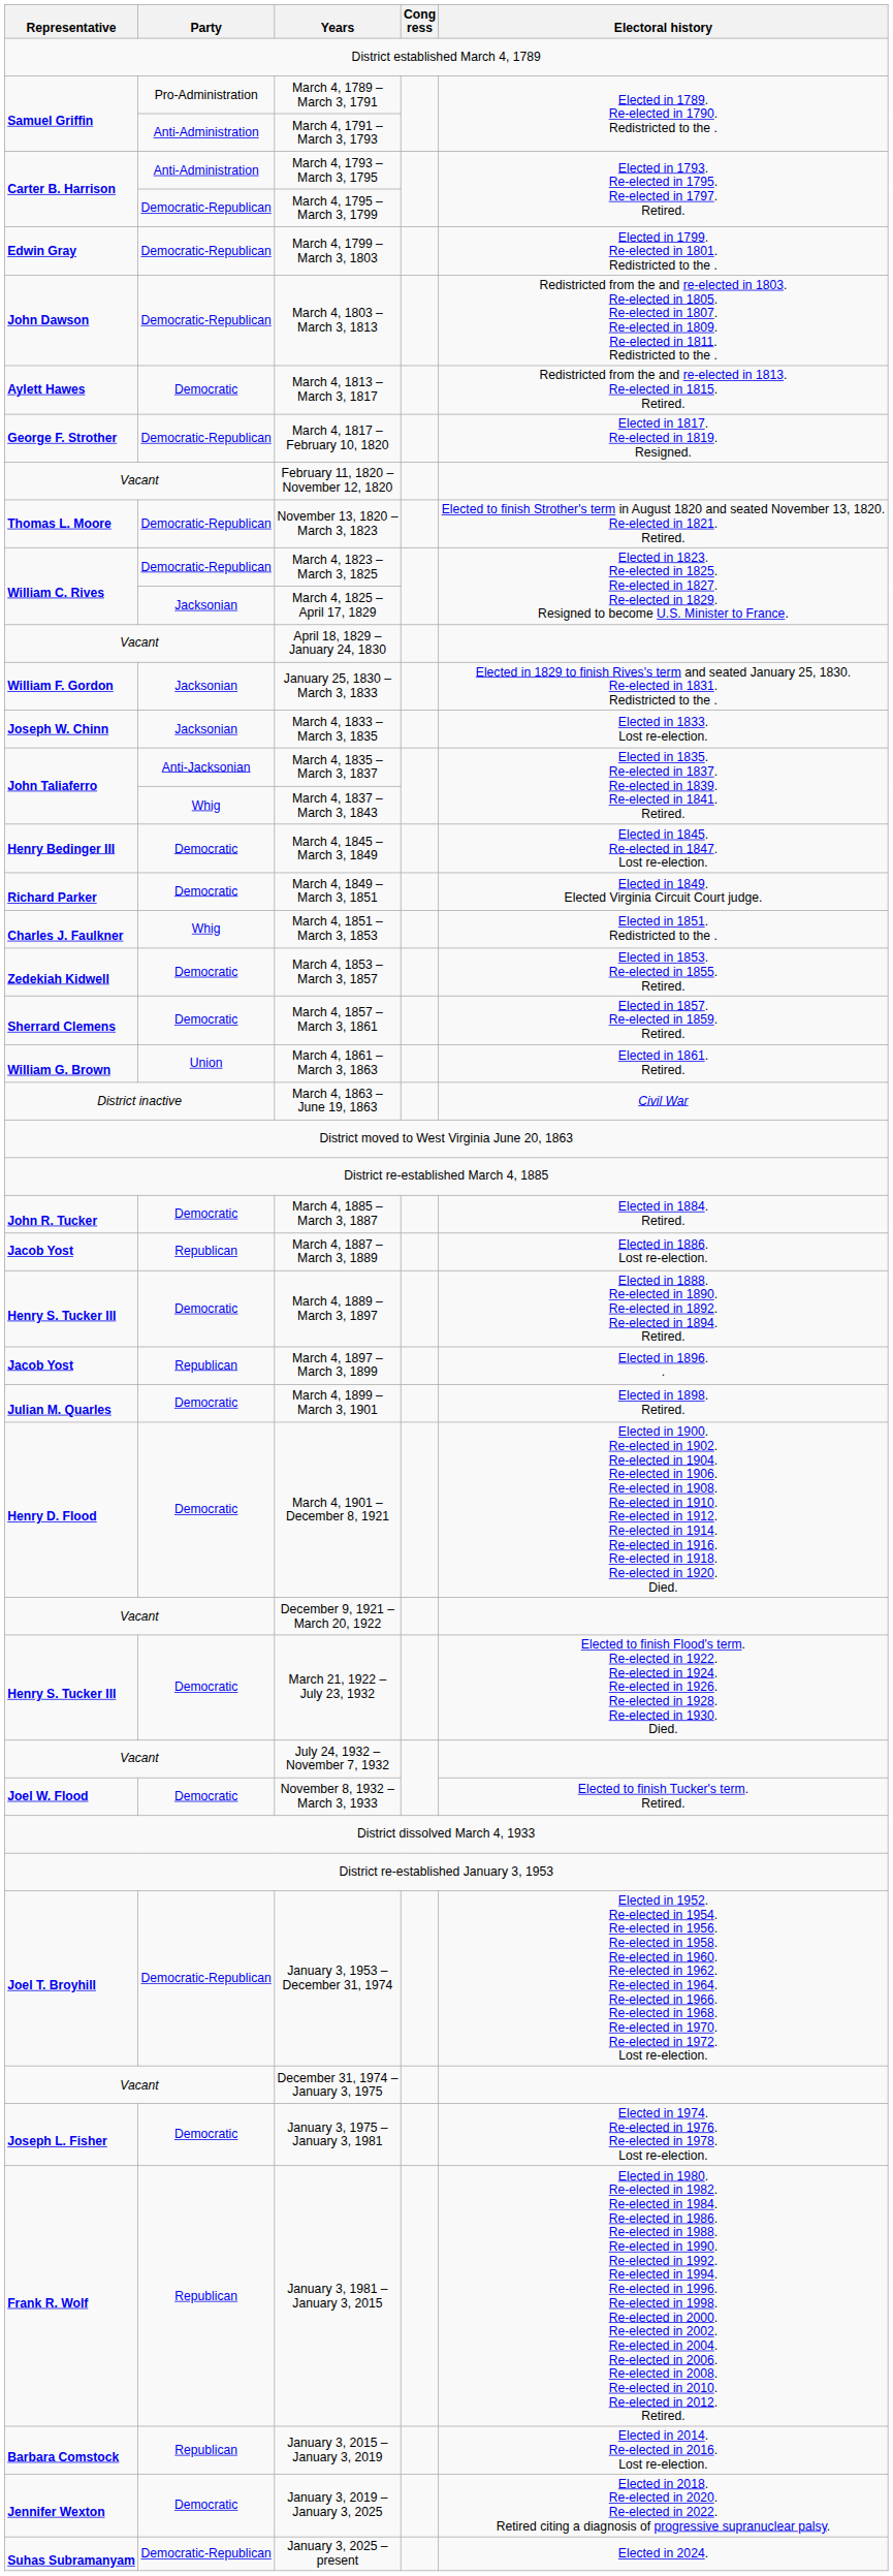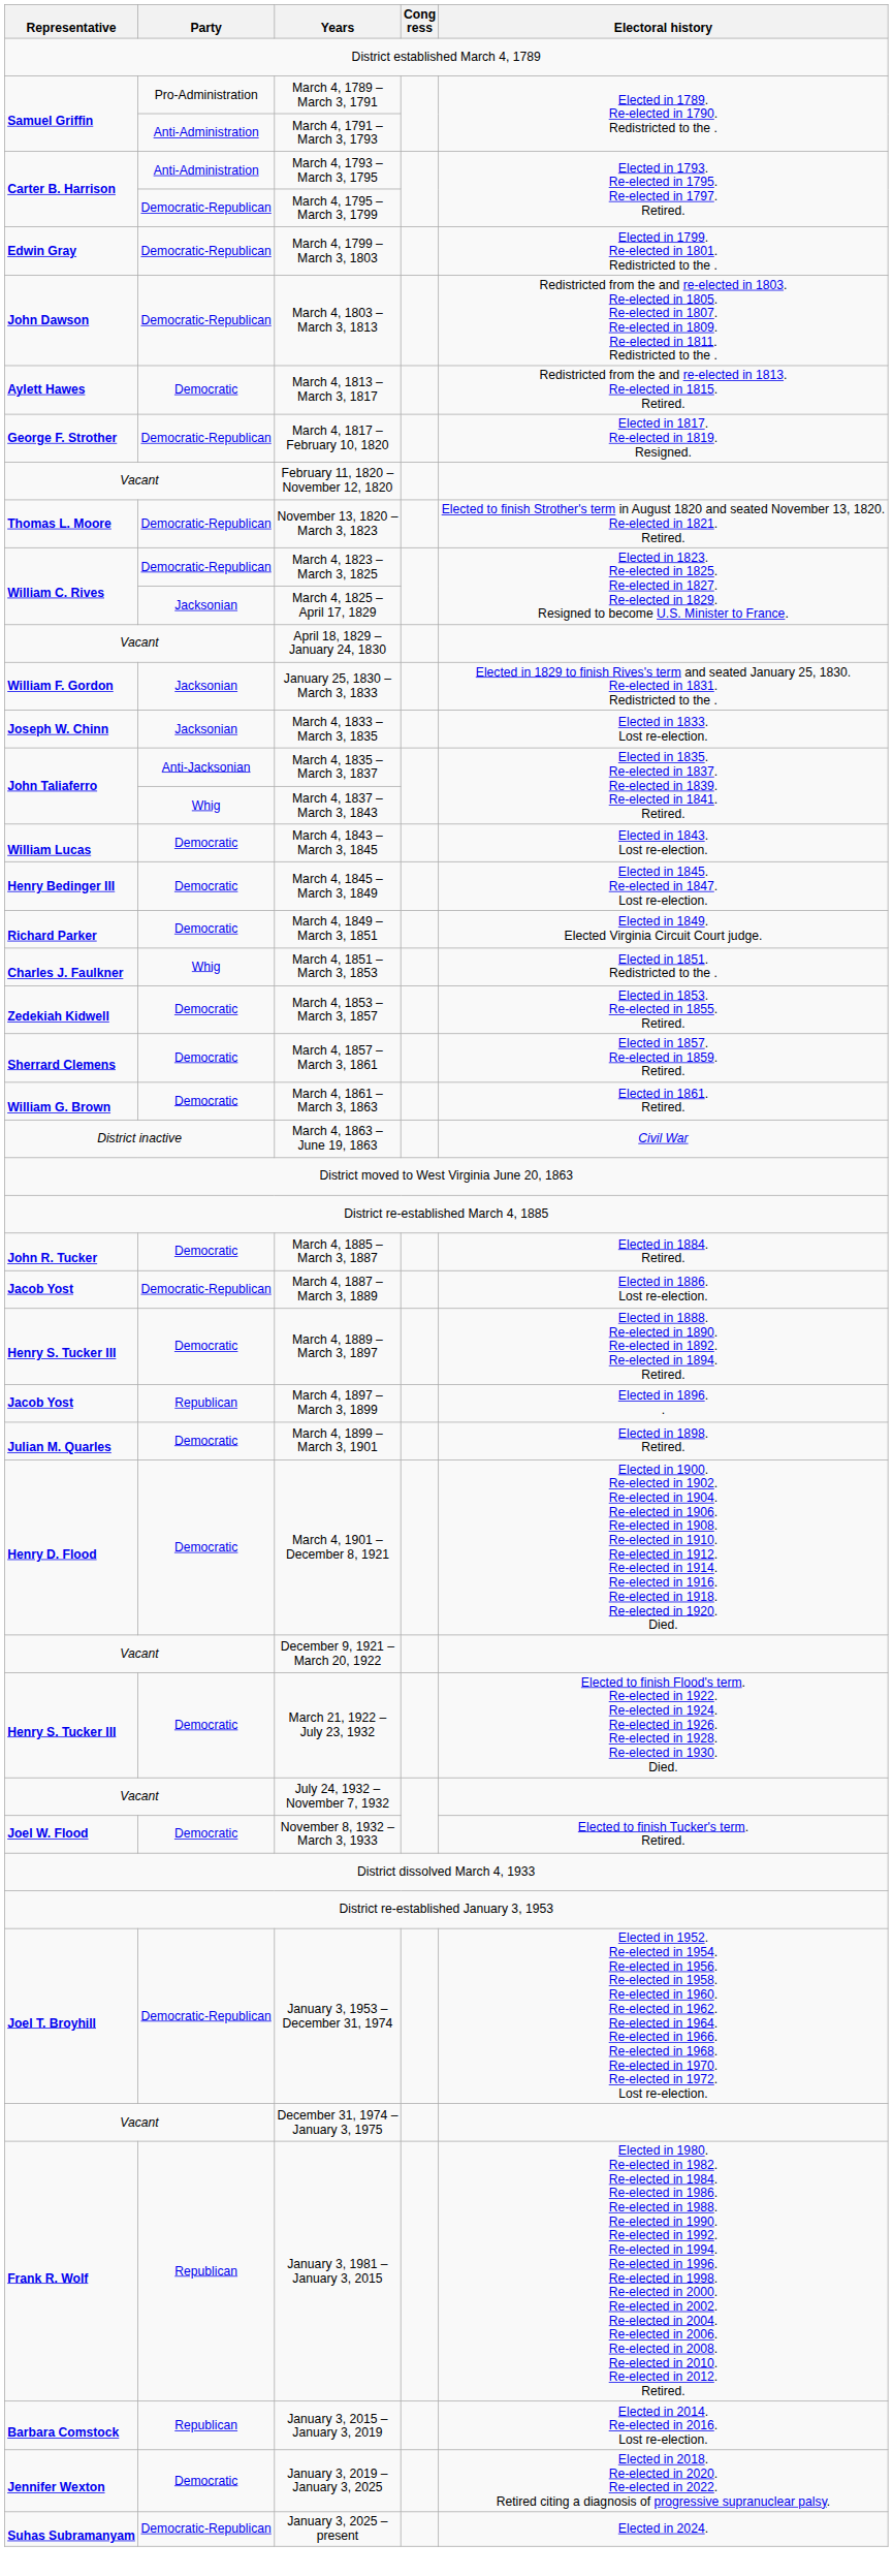 <table class=wikitable style="text-align:center">
 <tr valign=bottom>
 <th>Representative</th>
 <th>Party</th>
 <th>Years</th>
 <th>Cong<br>ress</th>
 <th>Electoral history</th>
 </tr>
 <tr style="height:3em">
 <td colspan=5>District established March 4, 1789</td>
 </tr>
 <tr style="height:3em">
 <td rowspan=2 align=left><br><strong><a href='#'>Samuel Griffin</a></strong><br></td>
 <td>Pro-Administration</td>
 <td nowrap>March 4, 1789 –<br>March 3, 1791</td>
 <td rowspan=2></td>
 <td rowspan=2><a href='#'>Elected in 1789</a>.<br><a href='#'>Re-elected in 1790</a>.<br>Redistricted to the .</td>
 </tr>
 <tr style="height:3em">
 <td><a href='#'>Anti-Administration</a></td>
 <td nowrap>March 4, 1791 –<br>March 3, 1793</td>
 </tr>
 <tr style="height:3em">
 <td rowspan=2 align=left><strong><a href='#'>Carter B. Harrison</a></strong><br></td>
 <td><a href='#'>Anti-Administration</a></td>
 <td nowrap>March 4, 1793 –<br>March 3, 1795</td>
 <td rowspan=2></td>
 <td rowspan=2><a href='#'>Elected in 1793</a>.<br><a href='#'>Re-elected in 1795</a>.<br><a href='#'>Re-elected in 1797</a>.<br>Retired.</td>
 </tr>
 <tr style="height:3em">
 <td><a href='#'>Democratic-Republican</a></td>
 <td nowrap>March 4, 1795 –<br>March 3, 1799</td>
 </tr>
 <tr style="height:3em">
 <td align=left><strong><a href='#'>Edwin Gray</a></strong></td>
 <td><a href='#'>Democratic-Republican</a></td>
 <td nowrap>March 4, 1799 –<br>March 3, 1803</td>
 <td></td>
 <td><a href='#'>Elected in 1799</a>.<br><a href='#'>Re-elected in 1801</a>.<br>Redistricted to the .</td>
 </tr>
 <tr style="height:3em">
 <td align=left><strong><a href='#'>John Dawson</a></strong></td>
 <td><a href='#'>Democratic-Republican</a></td>
 <td nowrap>March 4, 1803 –<br>March 3, 1813</td>
 <td></td>
 <td>Redistricted from the  and <a href='#'>re-elected in 1803</a>.<br><a href='#'>Re-elected in 1805</a>.<br><a href='#'>Re-elected in 1807</a>.<br><a href='#'>Re-elected in 1809</a>.<br><a href='#'>Re-elected in 1811</a>.<br>Redistricted to the .</td>
 </tr>
 <tr style="height:3em">
 <td align=left><strong><a href='#'>Aylett Hawes</a></strong><br></td>
 <td><a href='#'>Democratic</a></td>
 <td nowrap>March 4, 1813 –<br>March 3, 1817</td>
 <td></td>
 <td>Redistricted from the  and <a href='#'>re-elected in 1813</a>.<br><a href='#'>Re-elected in 1815</a>.<br>Retired.</td>
 </tr>
 <tr style="height:3em">
 <td align=left><strong><a href='#'>George F. Strother</a></strong><br></td>
 <td><a href='#'>Democratic-Republican</a></td>
 <td nowrap>March 4, 1817 –<br>February 10, 1820</td>
 <td></td>
 <td><a href='#'>Elected in 1817</a>.<br><a href='#'>Re-elected in 1819</a>.<br>Resigned.</td>
 </tr>
 <tr style="height:3em">
 <td colspan=2><em>Vacant</em></td>
 <td nowrap>February 11, 1820 –<br>November 12, 1820</td>
 <td></td>
 <td></td>
 </tr>
 <tr style="height:3em">
 <td align=left><strong><a href='#'>Thomas L. Moore</a></strong><br></td>
 <td><a href='#'>Democratic-Republican</a></td>
 <td nowrap>November 13, 1820 –<br>March 3, 1823</td>
 <td></td>
 <td><a href='#'>Elected to finish Strother's term</a> in August 1820 and seated November 13, 1820.<br><a href='#'>Re-elected in 1821</a>.<br>Retired.</td>
 </tr>
 <tr style="height:3em">
 <td rowspan=2 align=left><br><strong><a href='#'>William C. Rives</a></strong><br></td>
 <td><a href='#'>Democratic-Republican</a></td>
 <td nowrap>March 4, 1823 –<br>March 3, 1825</td>
 <td rowspan=2></td>
 <td rowspan=2><a href='#'>Elected in 1823</a>.<br><a href='#'>Re-elected in 1825</a>.<br><a href='#'>Re-elected in 1827</a>.<br><a href='#'>Re-elected in 1829</a>.<br>Resigned to become <a href='#'>U.S. Minister to France</a>.</td>
 </tr>
 <tr style="height:3em">
 <td><a href='#'>Jacksonian</a></td>
 <td nowrap>March 4, 1825 –<br>April 17, 1829</td>
 </tr>
 <tr style="height:3em">
 <td colspan=2><em>Vacant</em></td>
 <td nowrap>April 18, 1829 –<br>January 24, 1830</td>
 <td></td>
 <td></td>
 </tr>
 <tr style="height:3em">
 <td align=left><strong><a href='#'>William F. Gordon</a></strong><br></td>
 <td><a href='#'>Jacksonian</a></td>
 <td nowrap>January 25, 1830 –<br>March 3, 1833</td>
 <td></td>
 <td><a href='#'>Elected in 1829 to finish Rives's term</a> and seated January 25, 1830.<br><a href='#'>Re-elected in 1831</a>.<br>Redistricted to the .</td>
 </tr>
 <tr style="height:3em">
 <td align=left><strong><a href='#'>Joseph W. Chinn</a></strong><br></td>
 <td><a href='#'>Jacksonian</a></td>
 <td nowrap>March 4, 1833 –<br>March 3, 1835</td>
 <td></td>
 <td><a href='#'>Elected in 1833</a>.<br>Lost re-election.</td>
 </tr>
 <tr style="height:3em">
 <td rowspan=2 align=left><strong><a href='#'>John Taliaferro</a></strong><br></td>
 <td><a href='#'>Anti-Jacksonian</a></td>
 <td nowrap>March 4, 1835 –<br>March 3, 1837</td>
 <td rowspan=2></td>
 <td rowspan=2><a href='#'>Elected in 1835</a>.<br><a href='#'>Re-elected in 1837</a>.<br><a href='#'>Re-elected in 1839</a>.<br><a href='#'>Re-elected in 1841</a>.<br>Retired.</td>
 </tr>
 <tr style="height:3em">
 <td><a href='#'>Whig</a></td>
 <td nowrap>March 4, 1837 –<br>March 3, 1843</td>
 </tr>
 <tr style="height:3em">
+<td align=left><br><strong><a href='#'>William Lucas</a></strong><br></td>
+<td><a href='#'>Democratic</a></td>
+<td nowrap>March 4, 1843 –<br>March 3, 1845</td>
+<td></td>
+<td><a href='#'>Elected in 1843</a>.<br>Lost re-election.</td>
+</tr>
+<tr style="height:3em">
 <td align=left><strong><a href='#'>Henry Bedinger III</a></strong><br></td>
 <td><a href='#'>Democratic</a></td>
 <td nowrap>March 4, 1845 –<br>March 3, 1849</td>
 <td></td>
 <td><a href='#'>Elected in 1845</a>.<br><a href='#'>Re-elected in 1847</a>.<br>Lost re-election.</td>
 </tr>
 <tr style="height:3em">
 <td align=left><br><strong><a href='#'>Richard Parker</a></strong><br></td>
 <td><a href='#'>Democratic</a></td>
 <td nowrap>March 4, 1849 –<br>March 3, 1851</td>
 <td></td>
 <td><a href='#'>Elected in 1849</a>.<br>Elected Virginia Circuit Court judge.</td>
 </tr>
 <tr style="height:3em">
 <td align=left><br><strong><a href='#'>Charles J. Faulkner</a></strong><br></td>
 <td><a href='#'>Whig</a></td>
 <td nowrap>March 4, 1851 –<br>March 3, 1853</td>
 <td></td>
 <td><a href='#'>Elected in 1851</a>.<br>Redistricted to the .</td>
 </tr>
 <tr style="height:3em">
 <td align=left><br><strong><a href='#'>Zedekiah Kidwell</a></strong><br></td>
 <td><a href='#'>Democratic</a></td>
 <td nowrap>March 4, 1853 –<br>March 3, 1857</td>
 <td></td>
 <td><a href='#'>Elected in 1853</a>.<br><a href='#'>Re-elected in 1855</a>.<br>Retired.</td>
 </tr>
 <tr style="height:3em">
 <td align=left><br><strong><a href='#'>Sherrard Clemens</a></strong><br></td>
 <td><a href='#'>Democratic</a></td>
 <td nowrap>March 4, 1857 –<br>March 3, 1861</td>
 <td></td>
 <td><a href='#'>Elected in 1857</a>.<br><a href='#'>Re-elected in 1859</a>.<br>Retired.</td>
 </tr>
 <tr style="height:3em">
 <td align=left><br><strong><a href='#'>William G. Brown</a></strong><br></td>
-<td><a href='#'>Union</a></td>
+<td><a href='#'>Democratic</a></td>
 <td nowrap>March 4, 1861 –<br>March 3, 1863</td>
 <td></td>
 <td><a href='#'>Elected in 1861</a>.<br>Retired.</td>
 </tr>
 <tr style="height:3em">
 <td colspan=2><em>District inactive</em></td>
 <td nowrap>March 4, 1863 –<br>June 19, 1863</td>
 <td></td>
 <td><em><a href='#'>Civil War</a></em></td>
 </tr>
 <tr style="height:3em">
 <td colspan=5>District moved to West Virginia June 20, 1863</td>
 </tr>
 <tr style="height:3em">
 <td colspan=5>District re-established March 4, 1885</td>
 </tr>
 <tr style="height:3em">
 <td align=left><br><strong><a href='#'>John R. Tucker</a></strong><br></td>
 <td><a href='#'>Democratic</a></td>
 <td nowrap>March 4, 1885 –<br>March 3, 1887</td>
 <td></td>
 <td><a href='#'>Elected in 1884</a>.<br>Retired.</td>
 </tr>
 <tr style="height:3em">
 <td align=left><strong><a href='#'>Jacob Yost</a></strong><br></td>
-<td><a href='#'>Republican</a></td>
+<td><a href='#'>Democratic-Republican</a></td>
 <td nowrap>March 4, 1887 –<br>March 3, 1889</td>
 <td></td>
 <td><a href='#'>Elected in 1886</a>.<br>Lost re-election.</td>
 </tr>
 <tr style="height:3em">
 <td align=left><br><strong><a href='#'>Henry S. Tucker III</a></strong><br></td>
 <td><a href='#'>Democratic</a></td>
 <td nowrap>March 4, 1889 –<br>March 3, 1897</td>
 <td></td>
 <td><a href='#'>Elected in 1888</a>.<br><a href='#'>Re-elected in 1890</a>.<br><a href='#'>Re-elected in 1892</a>.<br><a href='#'>Re-elected in 1894</a>.<br>Retired.</td>
 </tr>
 <tr style="height:3em">
 <td align=left><strong><a href='#'>Jacob Yost</a></strong><br></td>
 <td><a href='#'>Republican</a></td>
 <td nowrap>March 4, 1897 –<br>March 3, 1899</td>
 <td></td>
 <td><a href='#'>Elected in 1896</a>.<br>.</td>
 </tr>
 <tr style="height:3em">
 <td align=left><br><strong><a href='#'>Julian M. Quarles</a></strong><br></td>
 <td><a href='#'>Democratic</a></td>
 <td nowrap>March 4, 1899 –<br>March 3, 1901</td>
 <td></td>
 <td><a href='#'>Elected in 1898</a>.<br>Retired.</td>
 </tr>
 <tr style="height:3em">
 <td align=left><br><strong><a href='#'>Henry D. Flood</a></strong><br></td>
 <td><a href='#'>Democratic</a></td>
 <td nowrap>March 4, 1901 –<br>December 8, 1921</td>
 <td></td>
 <td><a href='#'>Elected in 1900</a>.<br><a href='#'>Re-elected in 1902</a>.<br><a href='#'>Re-elected in 1904</a>.<br><a href='#'>Re-elected in 1906</a>.<br><a href='#'>Re-elected in 1908</a>.<br><a href='#'>Re-elected in 1910</a>.<br><a href='#'>Re-elected in 1912</a>.<br><a href='#'>Re-elected in 1914</a>.<br><a href='#'>Re-elected in 1916</a>.<br><a href='#'>Re-elected in 1918</a>.<br><a href='#'>Re-elected in 1920</a>.<br>Died.</td>
 </tr>
 <tr style="height:3em">
 <td colspan=2><em>Vacant</em></td>
 <td nowrap>December 9, 1921 –<br>March 20, 1922</td>
 <td></td>
 <td></td>
 </tr>
 <tr style="height:3em">
 <td align=left><br><strong><a href='#'>Henry S. Tucker III</a></strong><br></td>
 <td><a href='#'>Democratic</a></td>
 <td nowrap>March 21, 1922 –<br>July 23, 1932</td>
 <td></td>
 <td><a href='#'>Elected to finish Flood's term</a>.<br><a href='#'>Re-elected in 1922</a>.<br><a href='#'>Re-elected in 1924</a>.<br><a href='#'>Re-elected in 1926</a>.<br><a href='#'>Re-elected in 1928</a>.<br><a href='#'>Re-elected in 1930</a>.<br>Died.</td>
 </tr>
 <tr style="height:3em">
 <td colspan=2><em>Vacant</em></td>
 <td nowrap>July 24, 1932 –<br>November 7, 1932</td>
 <td rowspan=2></td>
 <td></td>
 </tr>
 <tr style="height:3em">
 <td align=left><strong><a href='#'>Joel W. Flood</a></strong><br></td>
 <td><a href='#'>Democratic</a></td>
 <td nowrap>November 8, 1932 –<br>March 3, 1933</td>
 <td><a href='#'>Elected to finish Tucker's term</a>.<br>Retired.</td>
 </tr>
 <tr style="height:3em">
 <td colspan=5>District dissolved March 4, 1933</td>
 </tr>
 <tr style="height:3em">
 <td colspan=5>District re-established January 3, 1953</td>
 </tr>
 <tr style="height:3em">
 <td align=left><br><strong><a href='#'>Joel T. Broyhill</a></strong><br></td>
 <td><a href='#'>Democratic-Republican</a></td>
 <td nowrap>January 3, 1953 –<br>December 31, 1974</td>
 <td></td>
 <td><a href='#'>Elected in 1952</a>.<br><a href='#'>Re-elected in 1954</a>.<br><a href='#'>Re-elected in 1956</a>.<br><a href='#'>Re-elected in 1958</a>.<br><a href='#'>Re-elected in 1960</a>.<br><a href='#'>Re-elected in 1962</a>.<br><a href='#'>Re-elected in 1964</a>.<br><a href='#'>Re-elected in 1966</a>.<br><a href='#'>Re-elected in 1968</a>.<br><a href='#'>Re-elected in 1970</a>.<br><a href='#'>Re-elected in 1972</a>.<br>Lost re-election.</td>
 </tr>
 <tr style="height:3em">
 <td colspan=2><em>Vacant</em></td>
 <td nowrap>December 31, 1974 –<br>January 3, 1975</td>
 <td></td>
 <td></td>
 </tr>
 <tr style="height:3em">
-<td align=left><br><strong><a href='#'>Joseph L. Fisher</a></strong><br></td>
-<td><a href='#'>Democratic</a></td>
-<td nowrap>January 3, 1975 –<br>January 3, 1981</td>
-<td></td>
-<td><a href='#'>Elected in 1974</a>.<br><a href='#'>Re-elected in 1976</a>.<br><a href='#'>Re-elected in 1978</a>.<br>Lost re-election.</td>
-</tr>
-<tr style="height:3em">
 <td align=left><br><strong><a href='#'>Frank R. Wolf</a></strong><br></td>
 <td><a href='#'>Republican</a></td>
 <td nowrap>January 3, 1981 –<br>January 3, 2015</td>
 <td></td>
 <td><a href='#'>Elected in 1980</a>.<br><a href='#'>Re-elected in 1982</a>.<br><a href='#'>Re-elected in 1984</a>.<br><a href='#'>Re-elected in 1986</a>.<br><a href='#'>Re-elected in 1988</a>.<br><a href='#'>Re-elected in 1990</a>.<br><a href='#'>Re-elected in 1992</a>.<br><a href='#'>Re-elected in 1994</a>.<br><a href='#'>Re-elected in 1996</a>.<br><a href='#'>Re-elected in 1998</a>.<br><a href='#'>Re-elected in 2000</a>.<br><a href='#'>Re-elected in 2002</a>.<br><a href='#'>Re-elected in 2004</a>.<br><a href='#'>Re-elected in 2006</a>.<br><a href='#'>Re-elected in 2008</a>.<br><a href='#'>Re-elected in 2010</a>.<br><a href='#'>Re-elected in 2012</a>.<br>Retired.</td>
 </tr>
 <tr style="height:3em">
 <td align=left><br><strong><a href='#'>Barbara Comstock</a></strong><br></td>
 <td><a href='#'>Republican</a></td>
 <td nowrap>January 3, 2015 –<br>January 3, 2019</td>
 <td></td>
 <td><a href='#'>Elected in 2014</a>.<br><a href='#'>Re-elected in 2016</a>.<br>Lost re-election.</td>
 </tr>
 <tr style="height:3em">
 <td align=left><br><strong><a href='#'>Jennifer Wexton</a></strong><br></td>
 <td><a href='#'>Democratic</a></td>
 <td nowrap>January 3, 2019 –<br>January 3, 2025</td>
 <td></td>
 <td><a href='#'>Elected in 2018</a>.<br><a href='#'>Re-elected in 2020</a>.<br><a href='#'>Re-elected in 2022</a>.<br>Retired citing a diagnosis of <a href='#'>progressive supranuclear palsy</a>.</td>
 </tr>
 <tr>
 <td align=left><br><strong><a href='#'>Suhas Subramanyam</a></strong><br></td>
 <td><a href='#'>Democratic-Republican</a></td>
 <td>January 3, 2025 –<br>present</td>
 <td></td>
 <td><a href='#'>Elected in 2024</a>.</td>
 </tr>
 </table>
